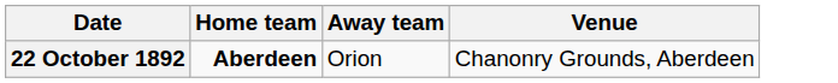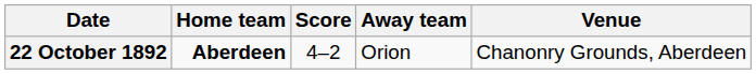 <table class="wikitable football-result-list" style="max-width: 80em; text-align: center">
 <tr>
 <th scope="col">Date</th>
 <th scope="col">Home team</th>
+<th scope="col">Score</th>
 <th scope="col">Away team</th>
 <th scope="col">Venue</th>
 </tr>
 <tr>
 <th scope="row">22 October 1892</th>
 <td align=right><strong>Aberdeen</strong></td>
+<td>4–2</td>
 <td align=left>Orion</td>
 <td align=left>Chanonry Grounds, Aberdeen</td>
 </tr>
 </table>
